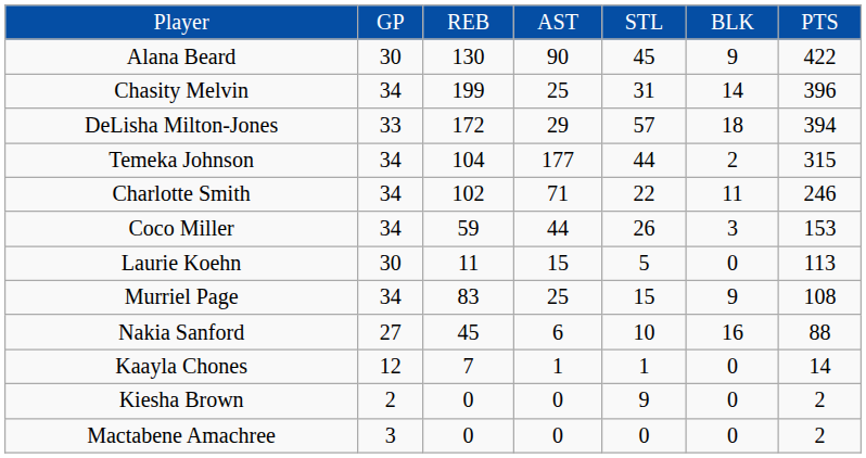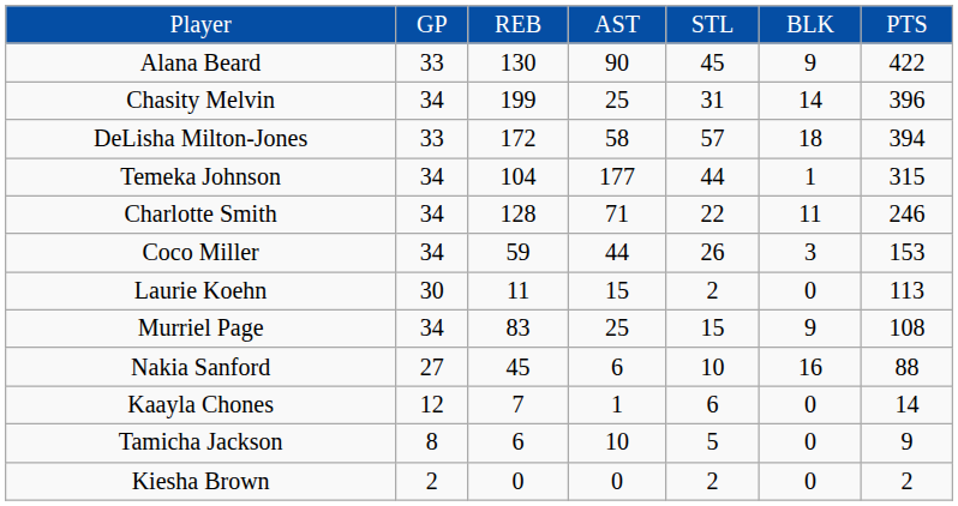 <table class="wikitable" width="50%">
 <tr align="center" style="background:#054ea4; color:white;">
 <td>Player</td>
 <td>GP</td>
 <td>REB</td>
 <td>AST</td>
 <td>STL</td>
 <td>BLK</td>
 <td>PTS</td>
 </tr>
 <tr align="center">
 <td>Alana Beard</td>
-<td>30</td>
+<td>33</td>
 <td>130</td>
 <td>90</td>
 <td>45</td>
 <td>9</td>
 <td>422</td>
 </tr>
 <tr align="center">
 <td>Chasity Melvin</td>
 <td>34</td>
 <td>199</td>
 <td>25</td>
 <td>31</td>
 <td>14</td>
 <td>396</td>
 </tr>
 <tr align="center">
 <td>DeLisha Milton-Jones</td>
 <td>33</td>
 <td>172</td>
-<td>29</td>
+<td>58</td>
 <td>57</td>
 <td>18</td>
 <td>394</td>
 </tr>
 <tr align="center">
 <td>Temeka Johnson</td>
 <td>34</td>
 <td>104</td>
 <td>177</td>
 <td>44</td>
-<td>2</td>
+<td>1</td>
 <td>315</td>
 </tr>
 <tr align="center">
 <td>Charlotte Smith</td>
 <td>34</td>
-<td>102</td>
+<td>128</td>
 <td>71</td>
 <td>22</td>
 <td>11</td>
 <td>246</td>
 </tr>
 <tr align="center">
 <td>Coco Miller</td>
 <td>34</td>
 <td>59</td>
 <td>44</td>
 <td>26</td>
 <td>3</td>
 <td>153</td>
 </tr>
 <tr align="center">
 <td>Laurie Koehn</td>
 <td>30</td>
 <td>11</td>
 <td>15</td>
-<td>5</td>
+<td>2</td>
 <td>0</td>
 <td>113</td>
 </tr>
 <tr align="center">
 <td>Murriel Page</td>
 <td>34</td>
 <td>83</td>
 <td>25</td>
 <td>15</td>
 <td>9</td>
 <td>108</td>
 </tr>
 <tr align="center">
 <td>Nakia Sanford</td>
 <td>27</td>
 <td>45</td>
 <td>6</td>
 <td>10</td>
 <td>16</td>
 <td>88</td>
 </tr>
 <tr align="center">
 <td>Kaayla Chones</td>
 <td>12</td>
 <td>7</td>
 <td>1</td>
-<td>1</td>
+<td>6</td>
 <td>0</td>
 <td>14</td>
+</tr>
+<tr align="center">
+<td>Tamicha Jackson</td>
+<td>8</td>
+<td>6</td>
+<td>10</td>
+<td>5</td>
+<td>0</td>
+<td>9</td>
 </tr>
 <tr align="center">
 <td>Kiesha Brown</td>
 <td>2</td>
 <td>0</td>
 <td>0</td>
-<td>9</td>
-<td>0</td>
 <td>2</td>
-</tr>
-<tr align="center">
-<td>Mactabene Amachree</td>
-<td>3</td>
-<td>0</td>
-<td>0</td>
-<td>0</td>
 <td>0</td>
 <td>2</td>
 </tr>
 </table>
